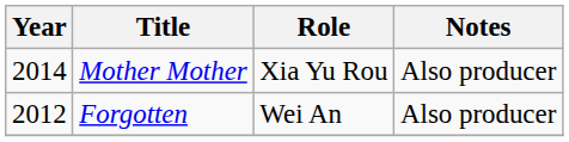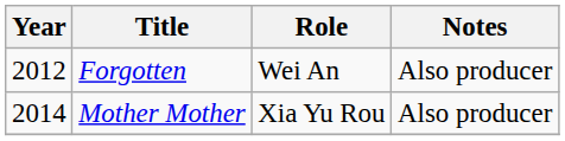 <table class="wikitable sortable">
 <tr>
 <th>Year</th>
 <th>Title</th>
 <th>Role</th>
 <th class="unsortable">Notes</th>
 </tr>
 <tr>
+<td>2012</td>
+<td><em><a href='#'>Forgotten</a></em></td>
+<td>Wei An</td>
+<td>Also producer</td>
+</tr>
+<tr>
 <td>2014</td>
 <td><em><a href='#'>Mother Mother</a></em></td>
 <td>Xia Yu Rou</td>
 <td>Also producer</td>
 </tr>
 <tr>
-<td>2012</td>
-<td><em><a href='#'>Forgotten</a></em></td>
-<td>Wei An</td>
-<td>Also producer</td>
-</tr>
-<tr>
 </tr>
 </table>
